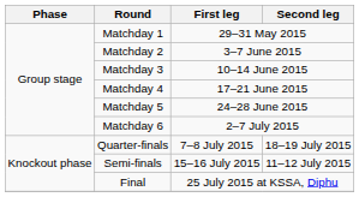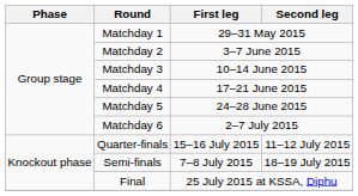 <table class="wikitable" style="text-align:center;">
 <tr>
 <th>Phase</th>
 <th>Round</th>
 <th>First leg</th>
 <th>Second leg</th>
 </tr>
 <tr>
 <td rowspan=6>Group stage</td>
 <td>Matchday 1</td>
 <td colspan=2>29–31 May 2015</td>
 </tr>
 <tr>
 <td>Matchday 2</td>
 <td colspan=2>3–7 June 2015</td>
 </tr>
 <tr>
 <td>Matchday 3</td>
 <td colspan=2>10–14 June 2015</td>
 </tr>
 <tr>
 <td>Matchday 4</td>
 <td colspan=2>17–21 June 2015</td>
 </tr>
 <tr>
 <td>Matchday 5</td>
 <td colspan=2>24–28 June 2015</td>
 </tr>
 <tr>
 <td>Matchday 6</td>
 <td colspan=2>2–7 July 2015</td>
 </tr>
 <tr>
 <td rowspan=3>Knockout phase</td>
 <td>Quarter-finals</td>
-<td>7–8 July 2015</td>
-<td>18–19 July 2015</td>
+<td>15–16 July 2015</td>
+<td>11–12 July 2015</td>
 </tr>
 <tr>
 <td>Semi-finals</td>
-<td>15–16 July 2015</td>
-<td>11–12 July 2015</td>
+<td>7–8 July 2015</td>
+<td>18–19 July 2015</td>
 </tr>
 <tr>
 <td>Final</td>
 <td colspan=2>25 July 2015 at KSSA, <a href='#'>Diphu</a></td>
 </tr>
 <tr>
 </tr>
 </table>
